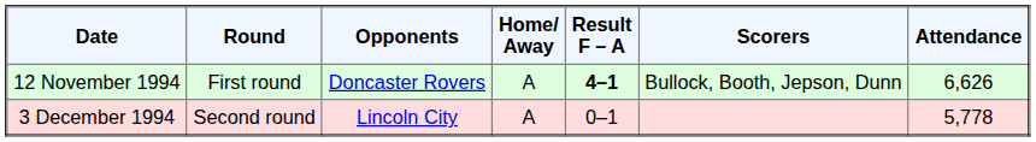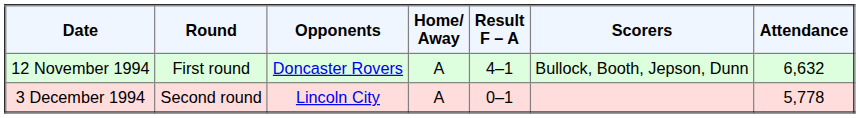 <table border="2" cellpadding="4" style="border-collapse:collapse; text-align:center; font-size:smaller;">
 <tr style="background:#f0f6ff;">
 <th><strong>Date</strong></th>
 <th><strong>Round</strong></th>
 <th><strong>Opponents</strong></th>
 <th><strong>Home/<br>Away</strong></th>
 <th><strong>Result<br>F – A</strong></th>
 <th><strong>Scorers</strong></th>
 <th><strong>Attendance</strong></th>
 </tr>
 <tr bgcolor="#ddffdd">
 <td>12 November 1994</td>
 <td>First round</td>
 <td><a href='#'>Doncaster Rovers</a></td>
 <td>A</td>
-<td><strong>4–1</strong></td>
+<td>4–1</td>
 <td>Bullock, Booth, Jepson, Dunn</td>
-<td>6,626</td>
+<td>6,632</td>
 </tr>
 <tr bgcolor="#ffdddd">
 <td>3 December 1994</td>
 <td>Second round</td>
 <td><a href='#'>Lincoln City</a></td>
 <td>A</td>
 <td>0–1</td>
 <td></td>
 <td>5,778</td>
 </tr>
 </table>
